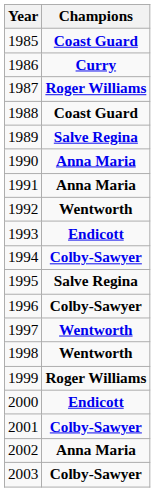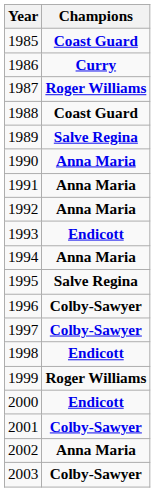 <table class="wikitable sortable">
 <tr>
 <th>Year</th>
 <th>Champions</th>
 </tr>
 <tr align=center>
 <td>1985</td>
 <td><strong><a href='#'>Coast Guard</a></strong></td>
 </tr>
 <tr align=center>
 <td>1986</td>
 <td><strong><a href='#'>Curry</a></strong></td>
 </tr>
 <tr align=center>
 <td>1987</td>
 <td><strong><a href='#'>Roger Williams</a></strong></td>
 </tr>
 <tr align=center>
 <td>1988</td>
 <td><strong>Coast Guard</strong></td>
 </tr>
 <tr align=center>
 <td>1989</td>
 <td><strong><a href='#'>Salve Regina</a></strong></td>
 </tr>
 <tr align=center>
 <td>1990</td>
 <td><strong><a href='#'>Anna Maria</a></strong></td>
 </tr>
 <tr align=center>
 <td>1991</td>
 <td><strong>Anna Maria</strong></td>
 </tr>
 <tr align=center>
 <td>1992</td>
-<td><strong>Wentworth</strong></td>
+<td><strong>Anna Maria</strong></td>
 </tr>
 <tr align=center>
 <td>1993</td>
 <td><strong><a href='#'>Endicott</a></strong></td>
 </tr>
 <tr align=center>
 <td>1994</td>
-<td><strong><a href='#'>Colby-Sawyer</a></strong></td>
+<td><strong>Anna Maria</strong></td>
 </tr>
 <tr align=center>
 <td>1995</td>
 <td><strong>Salve Regina</strong></td>
 </tr>
 <tr align=center>
 <td>1996</td>
 <td><strong>Colby-Sawyer</strong></td>
 </tr>
 <tr align=center>
 <td>1997</td>
-<td><strong><a href='#'>Wentworth</a></strong></td>
+<td><strong><a href='#'>Colby-Sawyer</a></strong></td>
 </tr>
 <tr align=center>
 <td>1998</td>
-<td><strong>Wentworth</strong></td>
+<td><strong><a href='#'>Endicott</a></strong></td>
 </tr>
 <tr align=center>
 <td>1999</td>
 <td><strong>Roger Williams</strong></td>
 </tr>
 <tr align=center>
 <td>2000</td>
 <td><strong><a href='#'>Endicott</a></strong></td>
 </tr>
 <tr align=center>
 <td>2001</td>
 <td><strong><a href='#'>Colby-Sawyer</a></strong></td>
 </tr>
 <tr align=center>
 <td>2002</td>
 <td><strong>Anna Maria</strong></td>
 </tr>
 <tr align=center>
 <td>2003</td>
 <td><strong>Colby-Sawyer</strong></td>
 </tr>
 </table>
